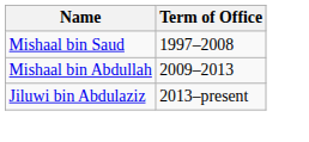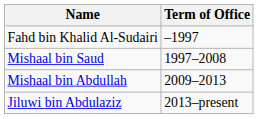 <table class="wikitable">
 <tr>
 <th>Name</th>
 <th>Term of Office</th>
+</tr>
+<tr>
+<td>Fahd bin Khalid Al-Sudairi</td>
+<td>–1997</td>
 </tr>
 <tr>
 <td><a href='#'>Mishaal bin Saud</a></td>
 <td>1997–2008</td>
 </tr>
 <tr>
 <td><a href='#'>Mishaal bin Abdullah</a></td>
 <td>2009–2013</td>
 </tr>
 <tr>
 <td><a href='#'>Jiluwi bin Abdulaziz</a></td>
 <td>2013–present</td>
 </tr>
 </table>
